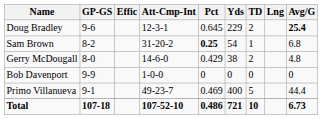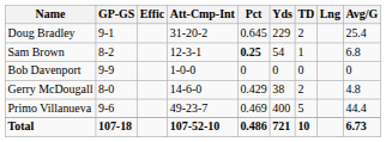 <table class="wikitable collapsible collapsed sortable" style="white-space:nowrap;">
 <tr>
 <th>Name</th>
 <th>GP-GS</th>
 <th>Effic</th>
 <th>Att-Cmp-Int</th>
 <th>Pct</th>
 <th>Yds</th>
 <th>TD</th>
 <th>Lng</th>
 <th>Avg/G</th>
 </tr>
 <tr>
 <td>Doug Bradley</td>
-<td>9-6</td>
+<td>9-1</td>
 <td></td>
-<td>12-3-1</td>
+<td>31-20-2</td>
 <td>0.645</td>
 <td>229</td>
 <td>2</td>
 <td></td>
-<td><strong>25.4</strong></td>
+<td>25.4</td>
 </tr>
 <tr>
 <td>Sam Brown</td>
 <td>8-2</td>
 <td></td>
-<td>31-20-2</td>
+<td>12-3-1</td>
 <td><strong>0.25</strong></td>
 <td>54</td>
 <td>1</td>
 <td></td>
 <td>6.8</td>
+</tr>
+<tr>
+<td>Bob Davenport</td>
+<td>9-9</td>
+<td></td>
+<td>1-0-0</td>
+<td>0</td>
+<td>0</td>
+<td>0</td>
+<td></td>
+<td>0</td>
 </tr>
 <tr>
 <td>Gerry McDougall</td>
 <td>8-0</td>
 <td></td>
 <td>14-6-0</td>
 <td>0.429</td>
 <td>38</td>
 <td>2</td>
 <td></td>
 <td>4.8</td>
 </tr>
 <tr>
-<td>Bob Davenport</td>
-<td>9-9</td>
-<td></td>
-<td>1-0-0</td>
-<td>0</td>
-<td>0</td>
-<td>0</td>
-<td></td>
-<td>0</td>
-</tr>
-<tr>
 <td>Primo Villanueva</td>
-<td>9-1</td>
+<td>9-6</td>
 <td></td>
 <td>49-23-7</td>
 <td>0.469</td>
 <td>400</td>
 <td>5</td>
 <td></td>
 <td>44.4</td>
 </tr>
 <tr>
 </tr>
 <tr class="sortbottom" style="font-weight:bold;">
 <td>Total</td>
 <td>107-18</td>
 <td></td>
 <td>107-52-10</td>
 <td>0.486</td>
 <td>721</td>
 <td>10</td>
 <td></td>
 <td>6.73</td>
 </tr>
 </table>
